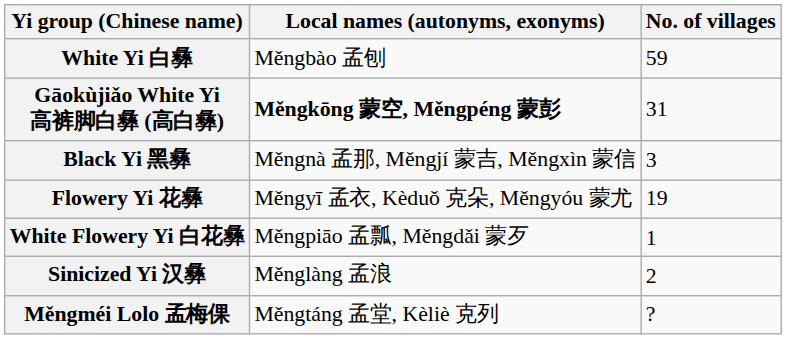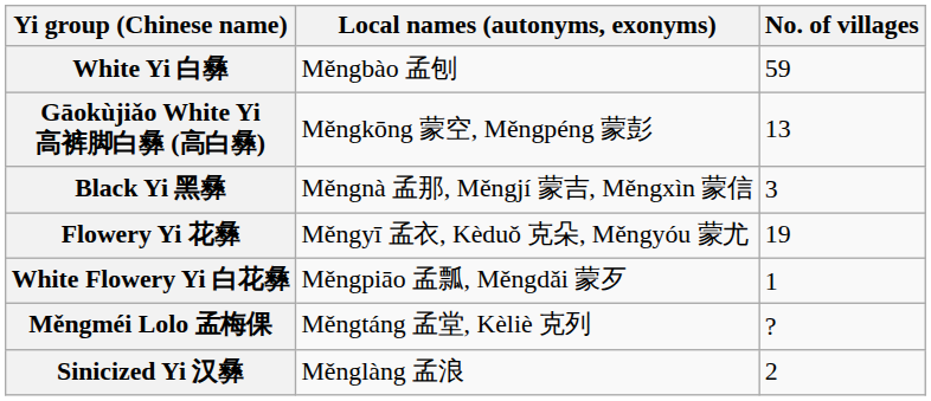 <table class="wikitable">
 <tr>
 <th c=01>Yi group (Chinese name)</th>
 <th c=02>Local names (autonyms, exonyms)</th>
 <th c=03>No. of villages</th>
 </tr>
 <tr>
 <th c=01>White Yi 白彝</th>
 <td c=02>Měngbào 孟刨</td>
 <td c=03>59</td>
 </tr>
 <tr>
 <th c=01>Gāokùjiǎo White Yi <br>高裤脚白彝 (高白彝)</th>
-<td c=02><strong>Měngkōng 蒙空, Měngpéng 蒙彭</strong></td>
-<td c=03>31</td>
+<td c=02>Měngkōng 蒙空, Měngpéng 蒙彭</td>
+<td c=03>13</td>
 </tr>
 <tr>
 <th c=01>Black Yi 黑彝</th>
 <td c=02>Měngnà 孟那, Měngjí 蒙吉, Měngxìn 蒙信</td>
 <td c=03>3</td>
 </tr>
 <tr>
 <th c=01>Flowery Yi 花彝</th>
 <td c=02>Měngyī 孟衣, Kèduǒ 克朵, Měngyóu 蒙尤</td>
 <td c=03>19</td>
 </tr>
 <tr>
 <th c=01>White Flowery Yi 白花彝</th>
 <td c=02>Měngpiāo 孟瓢, Měngdǎi 蒙歹</td>
 <td c=03>1</td>
 </tr>
 <tr>
+<th c=01>Měngméi Lolo 孟梅倮</th>
+<td c=02>Měngtáng 孟堂, Kèliè 克列</td>
+<td c=03>?</td>
+</tr>
+<tr>
 <th c=01>Sinicized Yi 汉彝</th>
 <td c=02>Měnglàng 孟浪</td>
 <td c=03>2</td>
 </tr>
-<tr>
-<th c=01>Měngméi Lolo 孟梅倮</th>
-<td c=02>Měngtáng 孟堂, Kèliè 克列</td>
-<td c=03>?</td>
-</tr>
 </table>
